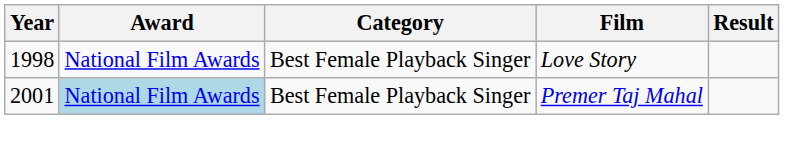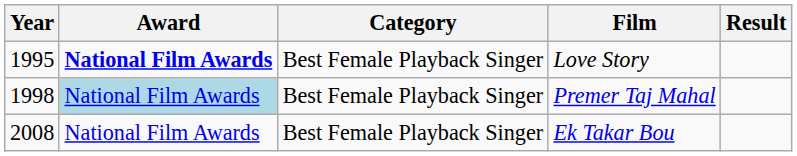 <table class="wikitable" style="font-size: 95%;">
 <tr>
 <th>Year</th>
 <th>Award</th>
 <th>Category</th>
 <th>Film</th>
 <th>Result</th>
 </tr>
 <tr>
-<td>1998</td>
-<td><a href='#'>National Film Awards</a></td>
+<td>1995</td>
+<td><strong><a href='#'>National Film Awards</a></strong></td>
 <td>Best Female Playback Singer</td>
 <td><em>Love Story</em></td>
 <td></td>
 </tr>
 <tr>
-<td>2001</td>
+<td>1998</td>
 <td style="background: lightblue;"><a href='#'>National Film Awards</a></td>
 <td>Best Female Playback Singer</td>
 <td><em><a href='#'>Premer Taj Mahal</a></em></td>
 <td></td>
 </tr>
+<tr>
+<td>2008</td>
+<td><a href='#'>National Film Awards</a></td>
+<td>Best Female Playback Singer</td>
+<td><em><a href='#'>Ek Takar Bou</a></em></td>
+<td></td>
+</tr>
 </table>
